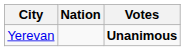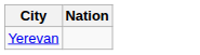 <table class="wikitable">
 <tr>
 <th>City</th>
 <th>Nation</th>
-<th>Votes</th>
 </tr>
 <tr>
 <td><a href='#'>Yerevan</a></td>
 <td></td>
-<td align=center><strong>Unanimous</strong></td>
 </tr>
 </table>
